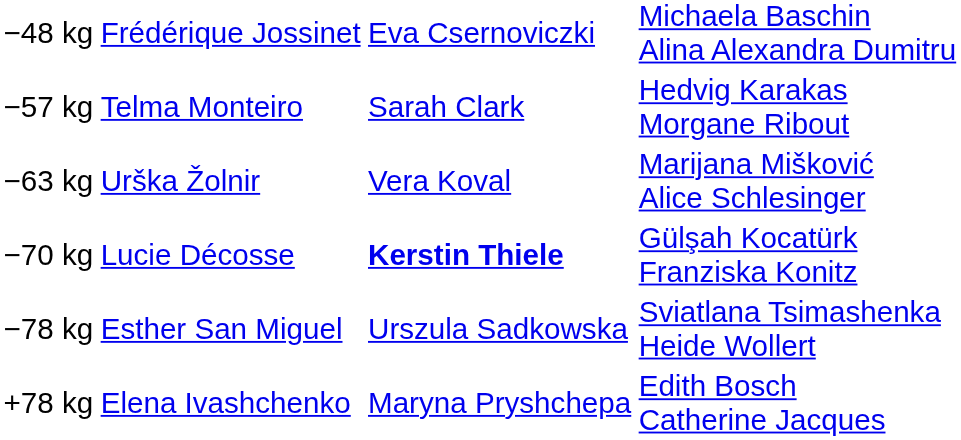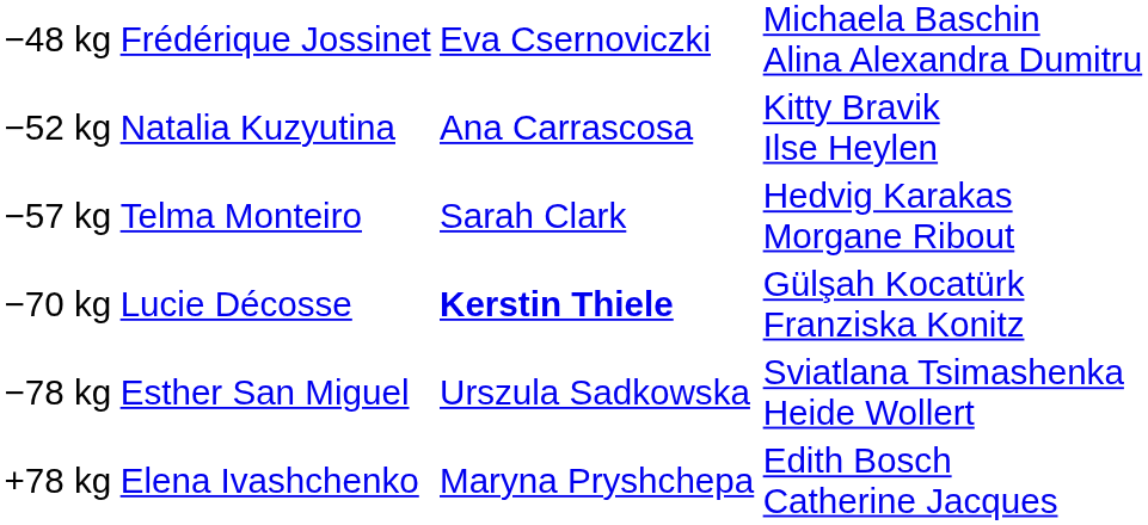 <table>
 <tr>
 <td>−48 kg</td>
 <td> <a href='#'>Frédérique Jossinet</a></td>
 <td> <a href='#'>Eva Csernoviczki</a></td>
 <td> <a href='#'>Michaela Baschin</a><br> <a href='#'>Alina Alexandra Dumitru</a></td>
 </tr>
 <tr>
+<td>−52 kg</td>
+<td> <a href='#'>Natalia Kuzyutina</a></td>
+<td> <a href='#'>Ana Carrascosa</a></td>
+<td> <a href='#'>Kitty Bravik</a><br> <a href='#'>Ilse Heylen</a></td>
+</tr>
+<tr>
 <td>−57 kg</td>
 <td> <a href='#'>Telma Monteiro</a></td>
 <td> <a href='#'>Sarah Clark</a></td>
 <td> <a href='#'>Hedvig Karakas</a><br> <a href='#'>Morgane Ribout</a></td>
-</tr>
-<tr>
-<td>−63 kg</td>
-<td> <a href='#'>Urška Žolnir</a></td>
-<td> <a href='#'>Vera Koval</a></td>
-<td> <a href='#'>Marijana Mišković</a><br> <a href='#'>Alice Schlesinger</a></td>
 </tr>
 <tr>
 <td>−70 kg</td>
 <td> <a href='#'>Lucie Décosse</a></td>
 <td><strong> <a href='#'>Kerstin Thiele</a></strong></td>
 <td> <a href='#'>Gülşah Kocatürk</a><br> <a href='#'>Franziska Konitz</a></td>
 </tr>
 <tr>
 <td>−78 kg</td>
 <td> <a href='#'>Esther San Miguel</a></td>
 <td> <a href='#'>Urszula Sadkowska</a></td>
 <td> <a href='#'>Sviatlana Tsimashenka</a><br> <a href='#'>Heide Wollert</a></td>
 </tr>
 <tr>
 <td>+78 kg</td>
 <td> <a href='#'>Elena Ivashchenko</a></td>
 <td> <a href='#'>Maryna Pryshchepa</a></td>
 <td> <a href='#'>Edith Bosch</a><br> <a href='#'>Catherine Jacques</a></td>
 </tr>
 </table>
